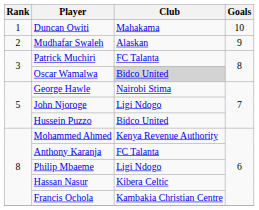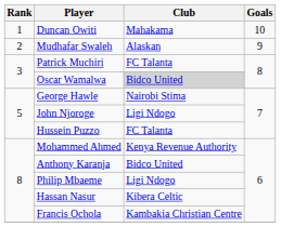 <table class="wikitable">
 <tr>
 <th>Rank</th>
 <th>Player</th>
 <th>Club</th>
 <th>Goals</th>
 </tr>
 <tr>
 <td style="text-align:center;">1</td>
 <td> <a href='#'>Duncan Owiti</a></td>
 <td><a href='#'>Mahakama</a></td>
 <td style="text-align:center;">10</td>
 </tr>
 <tr>
 <td style="text-align:center;">2</td>
 <td> <a href='#'>Mudhafar Swaleh</a></td>
 <td><a href='#'>Alaskan</a></td>
 <td style="text-align:center;">9</td>
 </tr>
 <tr>
 <td rowspan="2" style="text-align:center;">3</td>
 <td> <a href='#'>Patrick Muchiri</a></td>
 <td><a href='#'>FC Talanta</a></td>
 <td rowspan="2" style="text-align:center;">8</td>
 </tr>
 <tr>
 <td> <a href='#'>Oscar Wamalwa</a></td>
 <td style="background: lightgrey;"><a href='#'>Bidco United</a></td>
 </tr>
 <tr>
 <td rowspan="3" style="text-align:center;">5</td>
 <td> <a href='#'>George Hawle</a></td>
 <td><a href='#'>Nairobi Stima</a></td>
 <td rowspan="3" style="text-align:center;">7</td>
 </tr>
 <tr>
 <td> <a href='#'>John Njoroge</a></td>
 <td><a href='#'>Ligi Ndogo</a></td>
 </tr>
 <tr>
 <td> <a href='#'>Hussein Puzzo</a></td>
-<td><a href='#'>Bidco United</a></td>
+<td><a href='#'>FC Talanta</a></td>
 </tr>
 <tr>
 <td rowspan="5" style="text-align:center;">8</td>
 <td> <a href='#'>Mohammed Ahmed</a></td>
 <td><a href='#'>Kenya Revenue Authority</a></td>
 <td rowspan="5" style="text-align:center;">6</td>
 </tr>
 <tr>
 <td> <a href='#'>Anthony Karanja</a></td>
-<td><a href='#'>FC Talanta</a></td>
+<td><a href='#'>Bidco United</a></td>
 </tr>
 <tr>
 <td> <a href='#'>Philip Mbaeme</a></td>
 <td><a href='#'>Ligi Ndogo</a></td>
 </tr>
 <tr>
 <td> <a href='#'>Hassan Nasur</a></td>
 <td><a href='#'>Kibera Celtic</a></td>
 </tr>
 <tr>
 <td> <a href='#'>Francis Ochola</a></td>
 <td><a href='#'>Kambakia Christian Centre</a></td>
 </tr>
 <tr>
 </tr>
 </table>
